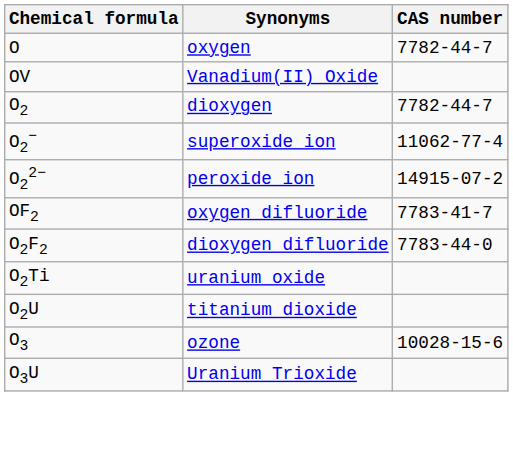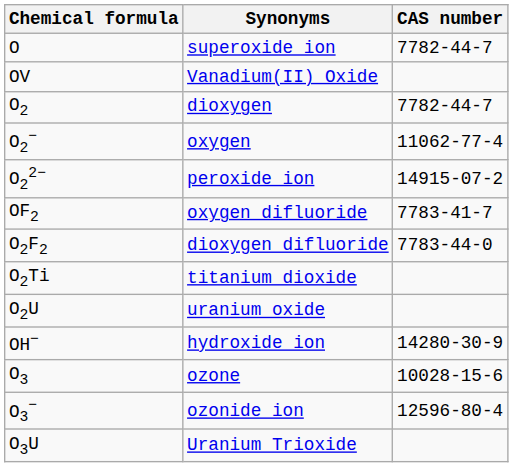 <table class="wikitable sortable">
 <tr>
 <th>Chemical formula</th>
 <th>Synonyms</th>
 <th>CAS number</th>
 </tr>
 <tr>
 <td>O</td>
-<td><a href='#'>oxygen</a></td>
+<td><a href='#'>superoxide ion</a></td>
 <td>7782-44-7</td>
 </tr>
 <tr>
 <td>OV</td>
 <td><a href='#'>Vanadium(II) Oxide</a></td>
 <td></td>
 </tr>
 <tr>
 <td>O<sub>2</sub></td>
 <td><a href='#'>dioxygen</a></td>
 <td>7782-44-7</td>
 </tr>
 <tr>
 <td>O<sub>2</sub><sup>−</sup></td>
-<td><a href='#'>superoxide ion</a></td>
+<td><a href='#'>oxygen</a></td>
 <td>11062-77-4</td>
 </tr>
 <tr>
 <td>O<sub>2</sub><sup>2−</sup></td>
 <td><a href='#'>peroxide ion</a></td>
 <td>14915-07-2</td>
 </tr>
 <tr>
 <td>OF<sub>2</sub></td>
 <td><a href='#'>oxygen difluoride</a></td>
 <td>7783-41-7</td>
 </tr>
 <tr>
 <td>O<sub>2</sub>F<sub>2</sub></td>
 <td><a href='#'>dioxygen difluoride</a></td>
 <td>7783-44-0</td>
 </tr>
 <tr>
 <td>O<sub>2</sub>Ti</td>
+<td><a href='#'>titanium dioxide</a></td>
+<td></td>
+</tr>
+<tr>
+<td>O<sub>2</sub>U</td>
 <td><a href='#'>uranium oxide</a></td>
 <td></td>
 </tr>
 <tr>
-<td>O<sub>2</sub>U</td>
-<td><a href='#'>titanium dioxide</a></td>
-<td></td>
+<td>OH<sup>−</sup></td>
+<td><a href='#'>hydroxide ion</a></td>
+<td>14280-30-9</td>
 </tr>
 <tr>
 <td>O<sub>3</sub></td>
 <td><a href='#'>ozone</a></td>
 <td>10028-15-6</td>
 </tr>
 <tr>
+<td>O<sub>3</sub><sup>−</sup></td>
+<td><a href='#'>ozonide ion</a></td>
+<td>12596-80-4</td>
+</tr>
+<tr>
 <td>O<sub>3</sub>U</td>
 <td><a href='#'>Uranium Trioxide</a></td>
 </tr>
 </table>
